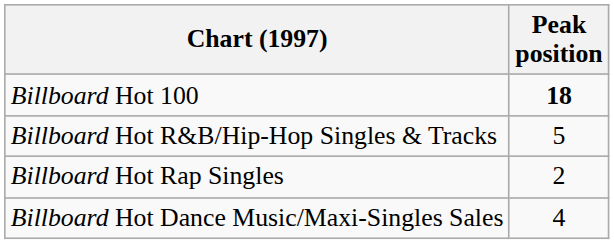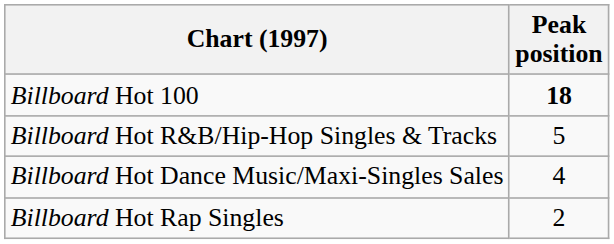 <table class="wikitable">
 <tr>
 <th>Chart (1997)</th>
 <th>Peak<br>position</th>
 </tr>
 <tr>
 <td><em>Billboard</em> Hot 100</td>
 <td align="center"><strong>18</strong></td>
 </tr>
 <tr>
 <td><em>Billboard</em> Hot R&B/Hip-Hop Singles & Tracks</td>
 <td align="center">5</td>
 </tr>
 <tr>
+<td><em>Billboard</em> Hot Dance Music/Maxi-Singles Sales</td>
+<td align="center">4</td>
+</tr>
+<tr>
 <td><em>Billboard</em> Hot Rap Singles</td>
 <td align="center">2</td>
 </tr>
-<tr>
-<td><em>Billboard</em> Hot Dance Music/Maxi-Singles Sales</td>
-<td align="center">4</td>
-</tr>
 </table>
